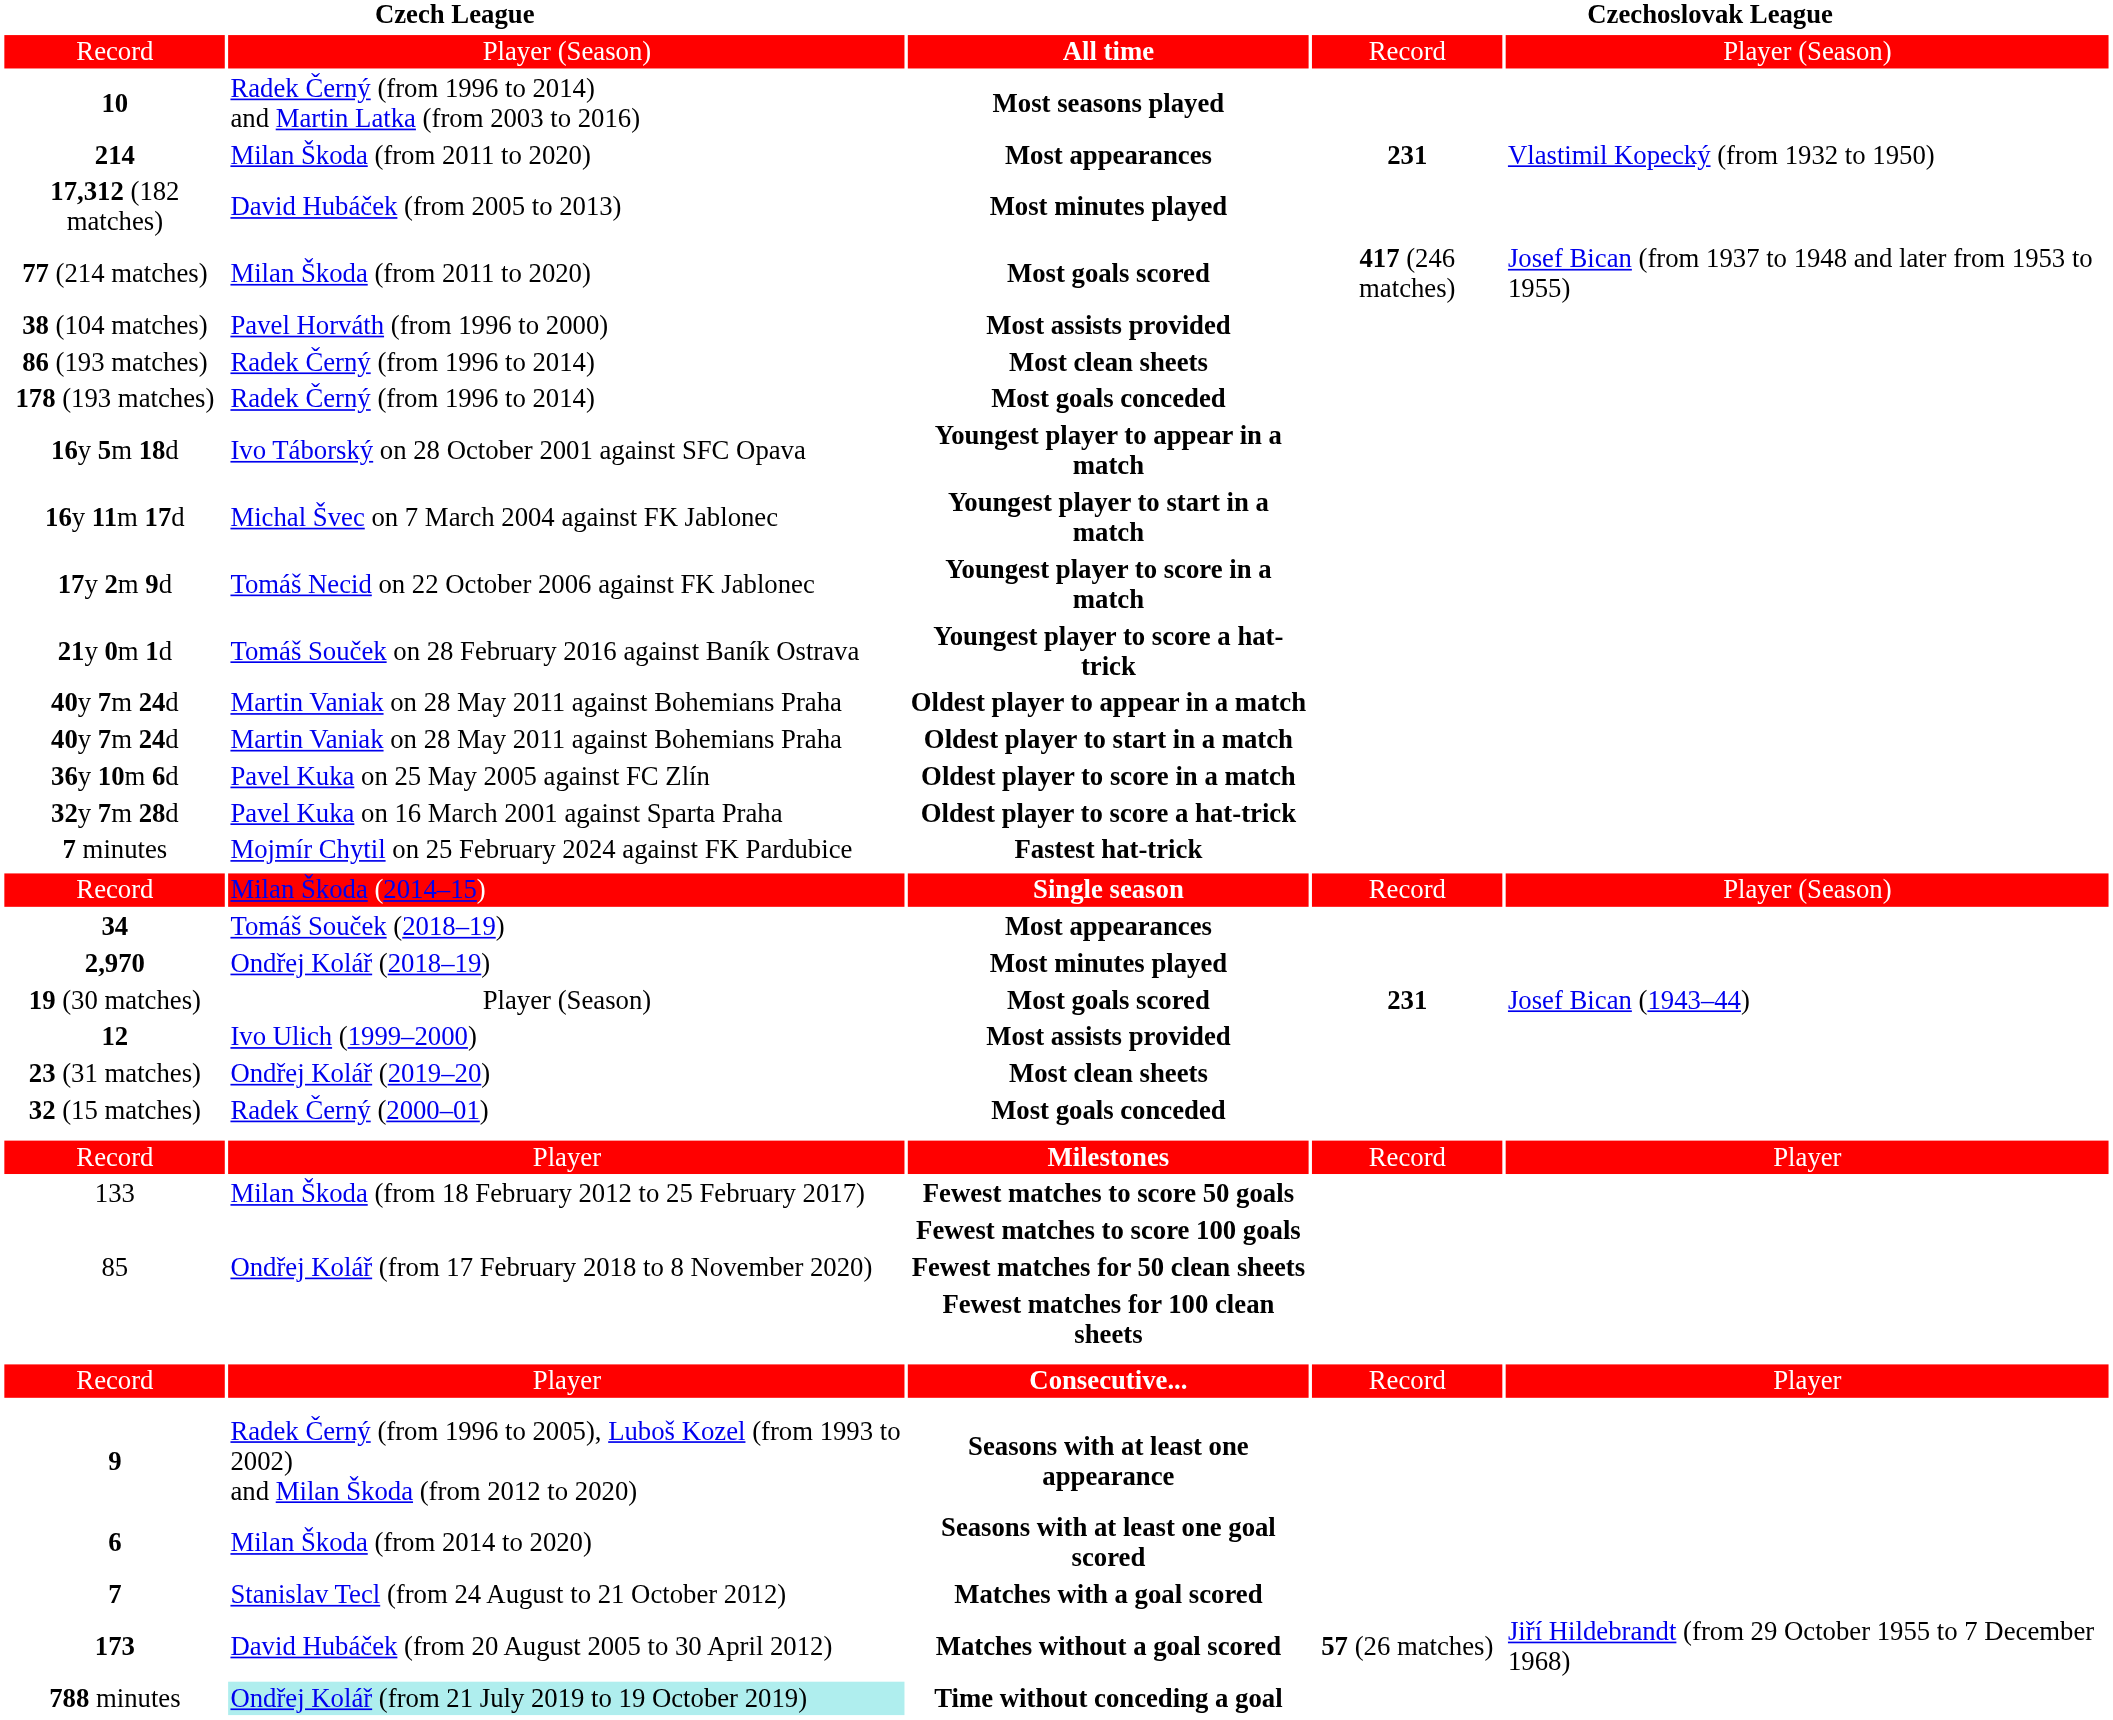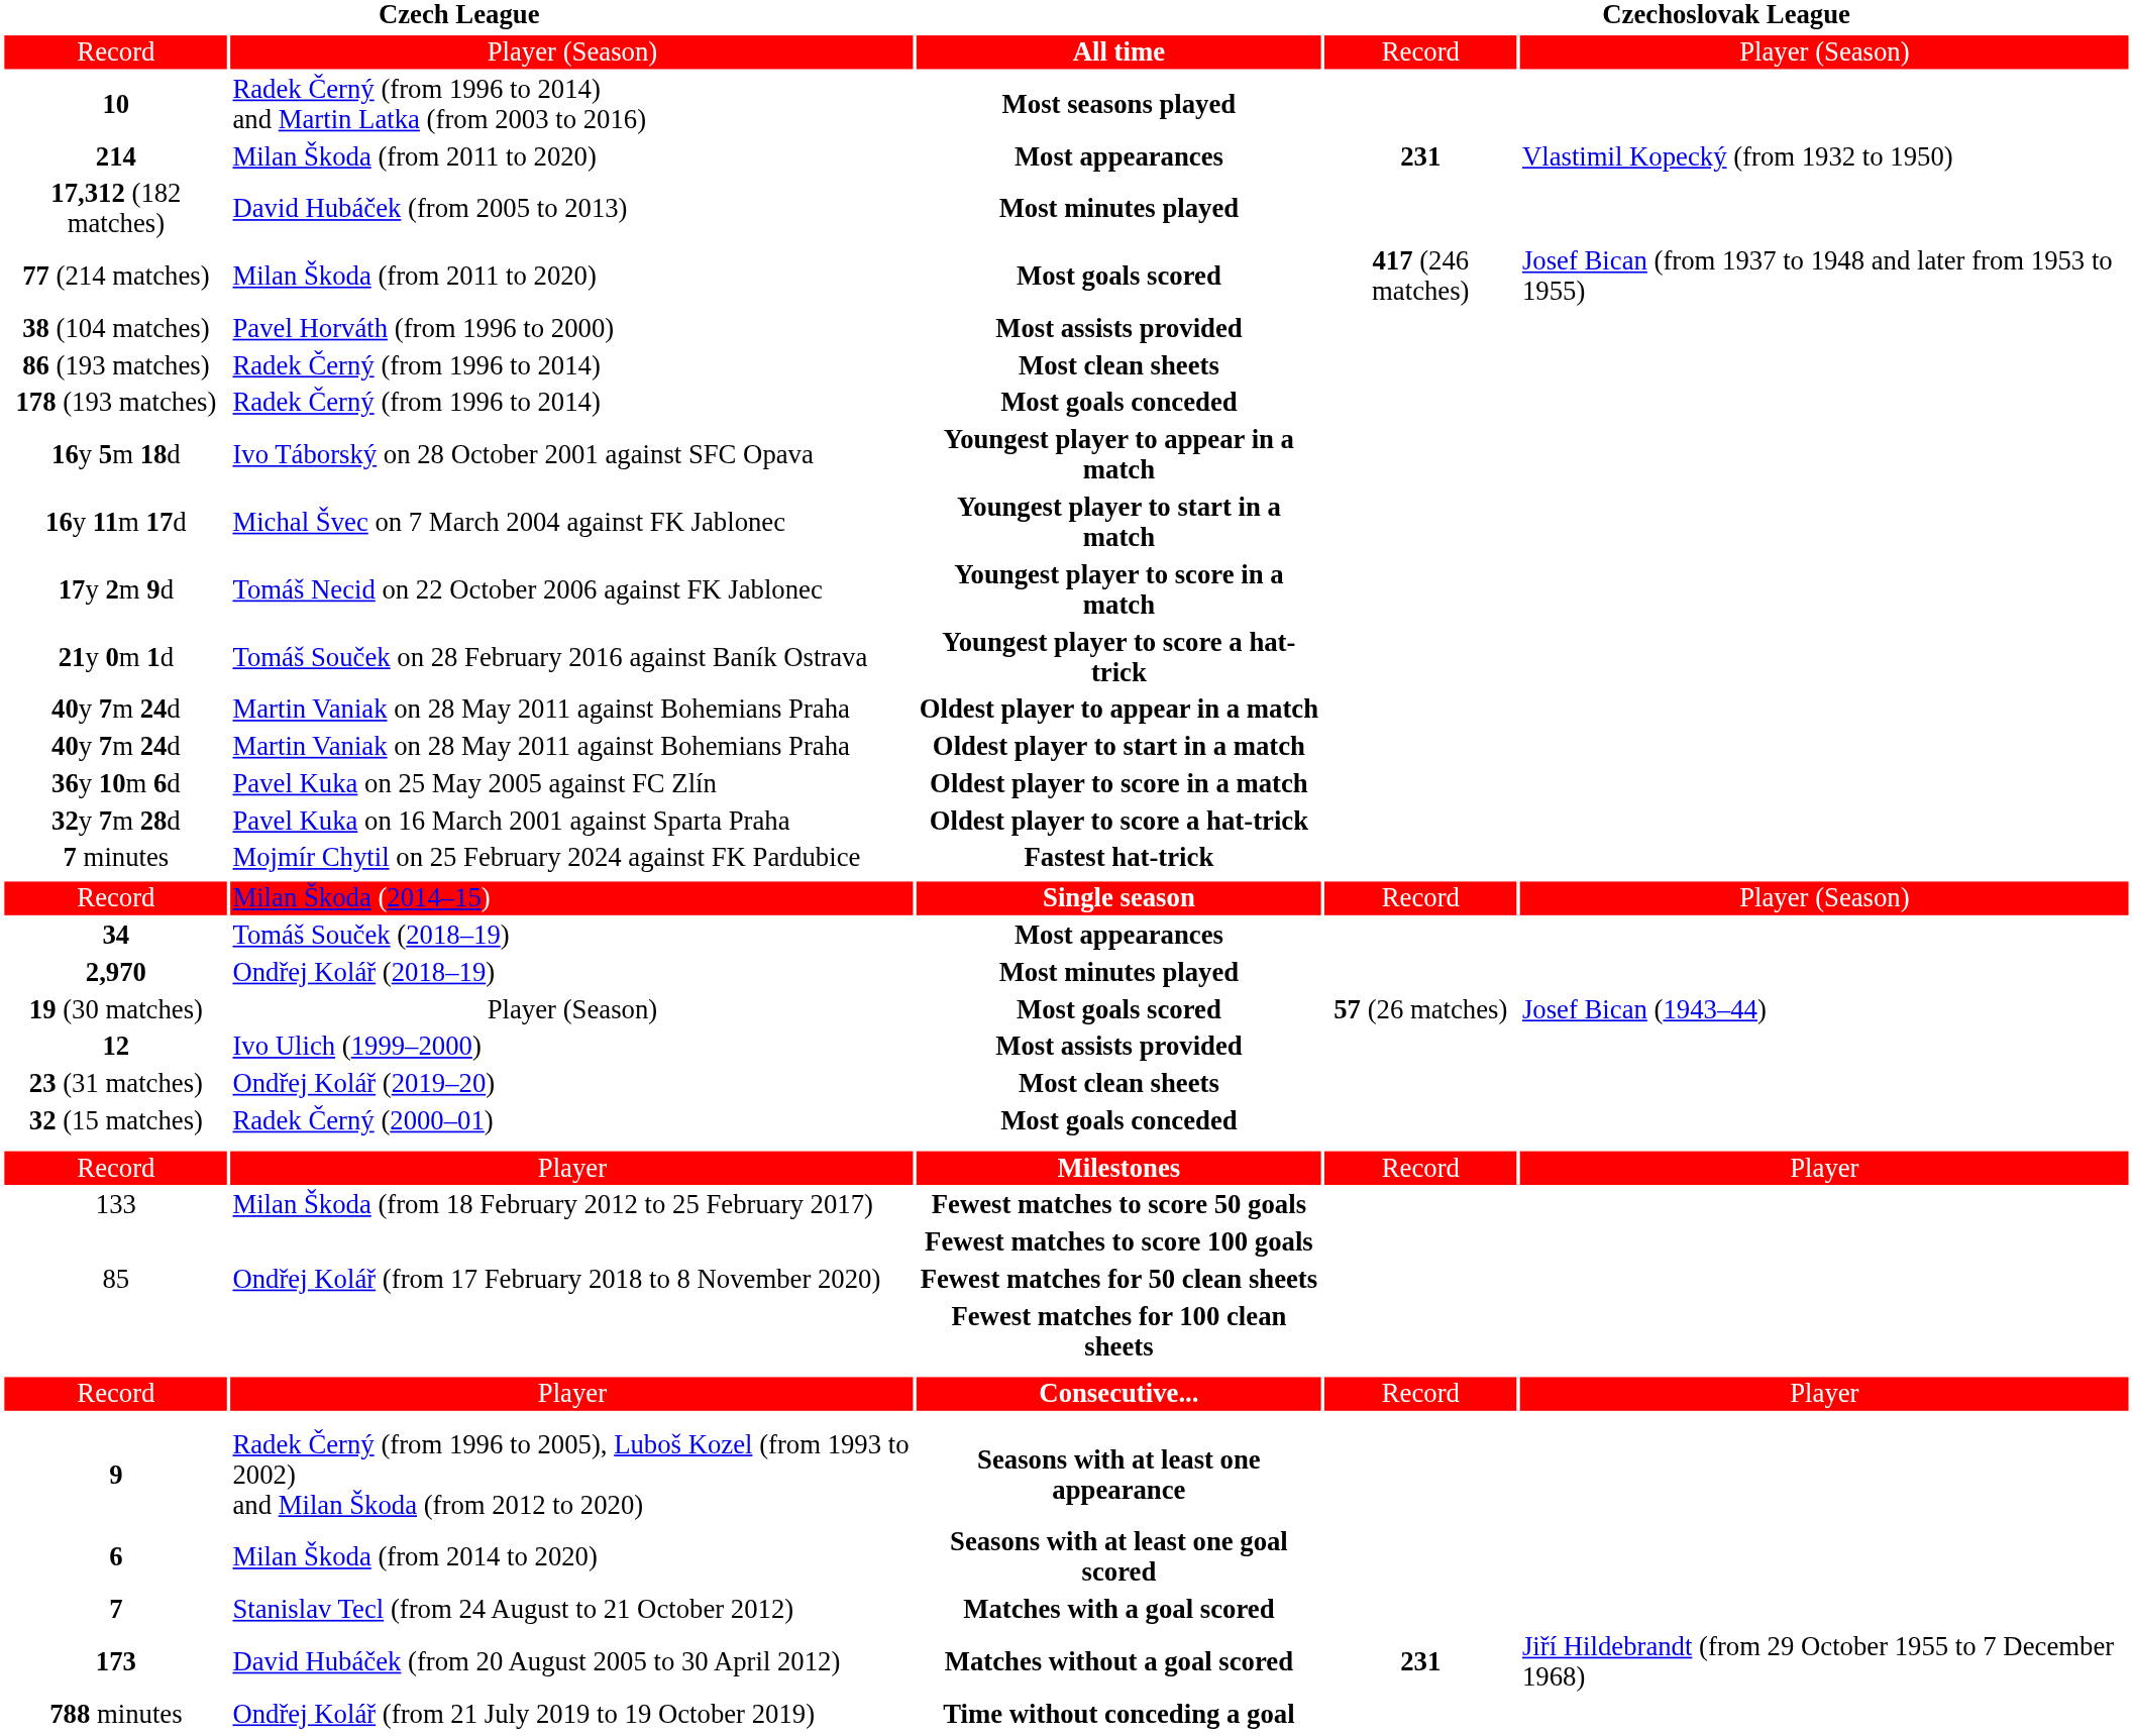 <table style="width:100%; text-align:center;">
 <tr style="vertical-align:top; background:#White;">
 <th colspan="2">Czech League</th>
 <th></th>
 <th colspan="2">Czechoslovak League</th>
 </tr>
 <tr style="vertical-align:top; background:#FF0000; color:#FFFFFF">
 <td>Record</td>
 <td>Player (Season)</td>
 <td><strong>All time</strong></td>
 <td>Record</td>
 <td>Player (Season)</td>
 </tr>
 <tr>
 <td style="text-align:center"><strong>10</strong></td>
 <td style="text-align:left"><a href='#'>Radek Černý</a> (from 1996 to 2014) <br>and <a href='#'>Martin Latka</a> (from 2003 to 2016)</td>
 <td style="background:#White"><strong>Most seasons played</strong></td>
 <td style="text-align:center"></td>
 <td style="text-align:left"></td>
 </tr>
 <tr>
 <td style="text-align:center"><strong>214</strong></td>
 <td style="text-align:left"><a href='#'>Milan Škoda</a> (from 2011 to 2020)</td>
 <td style="background:#White"><strong>Most appearances</strong></td>
 <td style="text-align:center"><strong>231</strong></td>
 <td style="text-align:left"><a href='#'>Vlastimil Kopecký</a> (from 1932 to 1950)</td>
 </tr>
 <tr>
 <td style="text-align:center"><strong>17,312</strong> (182 matches)</td>
 <td style="text-align:left"><a href='#'>David Hubáček</a> (from 2005 to 2013)</td>
 <td style="background:#White"><strong>Most minutes played</strong></td>
 <td style="text-align:center"></td>
 <td style="text-align:left"></td>
 </tr>
 <tr>
 <td style="text-align:center"><strong>77</strong> (214 matches)</td>
 <td style="text-align:left"><a href='#'>Milan Škoda</a> (from 2011 to 2020)</td>
 <td style="background:#White"><strong>Most goals scored</strong></td>
 <td style="text-align:center"><strong>417</strong> (246 matches)</td>
 <td style="text-align:left"><a href='#'>Josef Bican</a> (from 1937 to 1948 and later from 1953 to 1955)</td>
 </tr>
 <tr>
 <td style="text-align:center"><strong>38</strong> (104 matches)</td>
 <td style="text-align:left"><a href='#'>Pavel Horváth</a> (from 1996 to 2000)</td>
 <td style="background:#White"><strong>Most assists provided</strong></td>
 <td style="text-align:center"></td>
 <td style="text-align:left"></td>
 </tr>
 <tr>
 <td style="text-align:center"><strong>86</strong> (193 matches)</td>
 <td style="text-align:left"><a href='#'>Radek Černý</a> (from 1996 to 2014)</td>
 <td style="background:#White"><strong>Most clean sheets</strong></td>
 <td style="text-align:center"></td>
 <td style="text-align:left"></td>
 </tr>
 <tr>
 <td style="text-align:center"><strong>178</strong> (193 matches)</td>
 <td style="text-align:left"><a href='#'>Radek Černý</a> (from 1996 to 2014)</td>
 <td style="background:#White"><strong>Most goals conceded</strong></td>
 <td style="text-align:center"></td>
 <td style="text-align:left"></td>
 </tr>
 <tr>
 <td style="text-align:center"><strong>16</strong>y <strong>5</strong>m <strong>18</strong>d</td>
 <td style="text-align:left"><a href='#'>Ivo Táborský</a> on 28 October 2001 against SFC Opava</td>
 <td style="background:#White"><strong>Youngest player to appear in a match</strong></td>
 <td style="text-align:center"></td>
 <td style="text-align:left"></td>
 </tr>
 <tr>
 <td style="text-align:center"><strong>16</strong>y <strong>11</strong>m <strong>17</strong>d</td>
 <td style="text-align:left"><a href='#'>Michal Švec</a> on 7 March 2004 against FK Jablonec</td>
 <td style="background:#White"><strong>Youngest player to start in a match</strong></td>
 <td style="text-align:center"></td>
 <td style="text-align:left"></td>
 </tr>
 <tr>
 <td style="text-align:center"><strong>17</strong>y <strong>2</strong>m <strong>9</strong>d</td>
 <td style="text-align:left"><a href='#'>Tomáš Necid</a> on 22 October 2006 against FK Jablonec</td>
 <td style="background:#White"><strong>Youngest player to score in a match</strong></td>
 <td style="text-align:center"></td>
 <td style="text-align:left"></td>
 </tr>
 <tr>
 <td style="text-align:center"><strong>21</strong>y <strong>0</strong>m <strong>1</strong>d</td>
 <td style="text-align:left"><a href='#'>Tomáš Souček</a> on 28 February 2016 against Baník Ostrava</td>
 <td style="background:#White"><strong>Youngest player to score a hat-trick</strong></td>
 <td style="text-align:center"></td>
 <td style="text-align:left"></td>
 </tr>
 <tr>
 <td style="text-align:center"><strong>40</strong>y <strong>7</strong>m <strong>24</strong>d</td>
 <td style="text-align:left"><a href='#'>Martin Vaniak</a> on 28 May 2011 against Bohemians Praha</td>
 <td style="background:#White"><strong>Oldest player to appear in a match</strong></td>
 <td style="text-align:center"></td>
 <td style="text-align:left"></td>
 </tr>
 <tr>
 <td style="text-align:center"><strong>40</strong>y <strong>7</strong>m <strong>24</strong>d</td>
 <td style="text-align:left"><a href='#'>Martin Vaniak</a> on 28 May 2011 against Bohemians Praha</td>
 <td style="background:#White"><strong>Oldest player to start in a match</strong></td>
 <td style="text-align:center"></td>
 <td style="text-align:left"></td>
 </tr>
 <tr>
 <td style="text-align:center"><strong>36</strong>y <strong>10</strong>m <strong>6</strong>d</td>
 <td style="text-align:left"><a href='#'>Pavel Kuka</a> on 25 May 2005 against FC Zlín</td>
 <td style="background:#White"><strong>Oldest player to score in a match</strong></td>
 <td style="text-align:center"></td>
 <td style="text-align:left"></td>
 </tr>
 <tr>
 <td style="text-align:center"><strong>32</strong>y <strong>7</strong>m <strong>28</strong>d</td>
 <td style="text-align:left"><a href='#'>Pavel Kuka</a> on 16 March 2001 against Sparta Praha</td>
 <td style="background:#White"><strong>Oldest player to score a hat-trick</strong></td>
 <td style="text-align:center"></td>
 <td style="text-align:left"></td>
 </tr>
 <tr>
 <td style="text-align:center"><strong>7</strong> minutes</td>
 <td style="text-align:left"><a href='#'>Mojmír Chytil</a> on 25 February 2024 against FK Pardubice</td>
 <td style="background:#White"><strong>Fastest hat-trick</strong></td>
 <td style="text-align:center"></td>
 <td style="text-align:left"></td>
 </tr>
 <tr>
 </tr>
 <tr style="vertical-align:top; background:#FF0000; color:#FFFFFF">
 <td>Record</td>
 <td style="text-align:left"><a href='#'>Milan Škoda</a> (<a href='#'>2014–15</a>)</td>
 <td><strong>Single season</strong></td>
 <td>Record</td>
 <td>Player (Season)</td>
 </tr>
 <tr>
 <td style="text-align:center"><strong>34</strong></td>
 <td style="text-align:left"><a href='#'>Tomáš Souček</a> (<a href='#'>2018–19</a>)</td>
 <td style="background:#White"><strong>Most appearances</strong></td>
 <td style="text-align:center"></td>
 <td style="text-align:left"></td>
 </tr>
 <tr>
 <td style="text-align:center"><strong>2,970</strong></td>
 <td style="text-align:left"><a href='#'>Ondřej Kolář</a> (<a href='#'>2018–19</a>)</td>
 <td style="background:#White"><strong>Most minutes played</strong></td>
 <td style="text-align:center"></td>
 <td style="text-align:left"></td>
 </tr>
 <tr>
 <td style="text-align:center"><strong>19</strong> (30 matches)</td>
 <td>Player (Season)</td>
 <td style="background:#White"><strong>Most goals scored</strong></td>
-<td style="text-align:center"><strong>231</strong></td>
+<td style="text-align:center"><strong>57</strong> (26 matches)</td>
 <td style="text-align:left"><a href='#'>Josef Bican</a> (<a href='#'>1943–44</a>)</td>
 </tr>
 <tr>
 <td style="text-align:center"><strong>12</strong></td>
 <td style="text-align:left"><a href='#'>Ivo Ulich</a> (<a href='#'>1999–2000</a>)</td>
 <td style="background:#White"><strong>Most assists provided</strong></td>
 <td style="text-align:center"></td>
 <td style="text-align:left"></td>
 </tr>
 <tr>
 <td style="text-align:center"><strong>23</strong> (31 matches)</td>
 <td style="text-align:left"><a href='#'>Ondřej Kolář</a> (<a href='#'>2019–20</a>)</td>
 <td style="background:#White"><strong>Most clean sheets</strong></td>
 <td style="text-align:center"></td>
 <td style="text-align:left"></td>
 </tr>
 <tr>
 <td style="text-align:center"><strong>32</strong> (15 matches)</td>
 <td style="text-align:left"><a href='#'>Radek Černý</a> (<a href='#'>2000–01</a>)</td>
 <td style="background:#White"><strong>Most goals conceded</strong></td>
 <td style="text-align:center"></td>
 <td style="text-align:left"></td>
 </tr>
 <tr>
 <td style="text-align:center"></td>
 <td style="text-align:left"></td>
 <td style="background:#White"></td>
 <td style="text-align:center"></td>
 <td style="text-align:left"></td>
 </tr>
 <tr>
 </tr>
 <tr style="vertical-align:top; background:#FF0000; color:#FFFFFF">
 <td>Record</td>
 <td>Player</td>
 <td><strong>Milestones</strong></td>
 <td>Record</td>
 <td>Player</td>
 </tr>
 <tr>
 <td style="text-align:center">133</td>
 <td style="text-align:left"><a href='#'>Milan Škoda</a> (from 18 February 2012 to 25 February 2017)</td>
 <td style="background:#White"><strong>Fewest matches to score 50 goals</strong></td>
 <td style="text-align:center"></td>
 <td style="text-align:left"></td>
 </tr>
 <tr>
 <td style="text-align:center"></td>
 <td style="text-align:left"></td>
 <td style="background:#White"><strong>Fewest matches to score 100 goals</strong></td>
 <td style="text-align:center"></td>
 <td style="text-align:left"></td>
 </tr>
 <tr>
 <td style="text-align:center">85</td>
 <td style="text-align:left"><a href='#'>Ondřej Kolář</a> (from 17 February 2018 to 8 November 2020)</td>
 <td style="background:#White"><strong>Fewest matches for 50 clean sheets</strong></td>
 <td style="text-align:center"></td>
 <td style="text-align:left"></td>
 </tr>
 <tr>
 <td style="text-align:center"></td>
 <td style="text-align:left"></td>
 <td style="background:#White"><strong>Fewest matches  for 100 clean sheets</strong></td>
 <td style="text-align:center"></td>
 <td style="text-align:left"></td>
 </tr>
 <tr>
 <td style="text-align:center"></td>
 <td style="text-align:left"></td>
 <td style="background:#White"></td>
 <td style="text-align:center"></td>
 <td style="text-align:left"></td>
 </tr>
 <tr>
 </tr>
 <tr style="vertical-align:top; background:#FF0000; color:#FFFFFF">
 <td>Record</td>
 <td>Player</td>
 <td><strong>Consecutive...</strong></td>
 <td>Record</td>
 <td>Player</td>
 </tr>
 <tr>
 <td style="text-align:center"></td>
 <td style="text-align:left"></td>
 <td style="background:#White"></td>
 <td style="text-align:center"></td>
 <td style="text-align:left"></td>
 </tr>
 <tr>
 <td style="text-align:center"></td>
 <td style="text-align:left"></td>
 <td style="background:#White"></td>
 <td style="text-align:center"></td>
 <td style="text-align:left"></td>
 </tr>
 <tr>
 <td style="text-align:center"><strong>9</strong></td>
 <td style="text-align:left"><a href='#'>Radek Černý</a> (from 1996 to 2005), <a href='#'>Luboš Kozel</a> (from 1993 to 2002) <br> and <a href='#'>Milan Škoda</a> (from 2012 to 2020)</td>
 <td style="background:#White"><strong>Seasons with at least one appearance</strong></td>
 <td style="text-align:center"></td>
 <td style="text-align:left"></td>
 </tr>
 <tr>
 <td style="text-align:center"><strong>6</strong></td>
 <td style="text-align:left"><a href='#'>Milan Škoda</a> (from 2014 to 2020)</td>
 <td style="background:#White"><strong>Seasons with at least one goal scored</strong></td>
 <td style="text-align:center"></td>
 <td style="text-align:left"></td>
 </tr>
 <tr>
 <td style="text-align:center"><strong>7</strong></td>
 <td style="text-align:left"><a href='#'>Stanislav Tecl</a> (from 24 August to 21 October 2012)</td>
 <td style="background:#White"><strong>Matches with a goal scored</strong></td>
 <td style="text-align:center"></td>
 <td style="text-align:left"></td>
 </tr>
 <tr>
 <td style="text-align:center"><strong>173</strong></td>
 <td style="text-align:left"><a href='#'>David Hubáček</a> (from 20 August 2005 to 30 April 2012)</td>
 <td style="background:#White"><strong>Matches without a goal scored</strong></td>
-<td style="text-align:center"><strong>57</strong> (26 matches)</td>
+<td style="text-align:center"><strong>231</strong></td>
 <td style="text-align:left"><a href='#'>Jiří Hildebrandt</a> (from 29 October 1955 to 7 December 1968)</td>
 </tr>
 <tr>
 <td style="text-align:center"><strong>788</strong> minutes</td>
-<td style="background: paleturquoise; text-align:left"><a href='#'>Ondřej Kolář</a> (from 21 July 2019 to 19 October 2019)</td>
+<td style="text-align:left"><a href='#'>Ondřej Kolář</a> (from 21 July 2019 to 19 October 2019)</td>
 <td style="background:#White"><strong>Time without conceding a goal</strong></td>
 <td style="text-align:center"></td>
 <td style="text-align:left"></td>
 </tr>
 </table>
